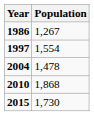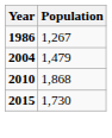 <table class="wikitable">
 <tr>
 <th>Year</th>
 <th>Population</th>
 </tr>
 <tr>
 <td><strong>1986</strong></td>
 <td>1,267</td>
 </tr>
 <tr>
-<td><strong>1997</strong></td>
-<td>1,554</td>
-</tr>
-<tr>
 <td><strong>2004</strong></td>
-<td>1,478</td>
+<td>1,479</td>
 </tr>
 <tr>
 <td><strong>2010</strong></td>
 <td>1,868</td>
 </tr>
 <tr>
 <td><strong>2015</strong></td>
 <td>1,730</td>
 </tr>
 </table>
